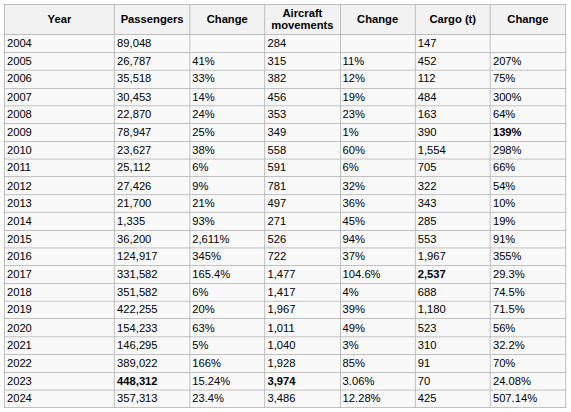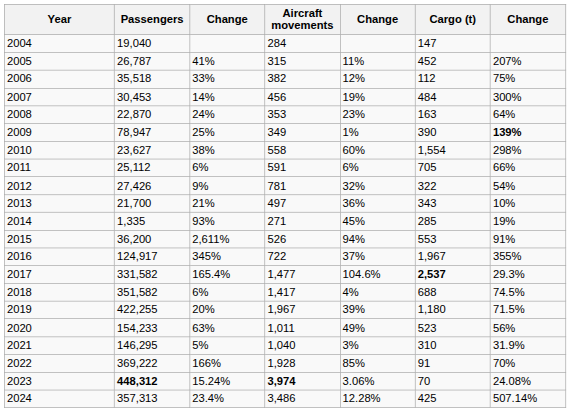 <table class="wikitable">
 <tr bgcolor=lightgrey>
 <th width="150">Year</th>
 <th width="100">Passengers</th>
 <th width="100">Change</th>
 <th width="100">Aircraft movements</th>
 <th width="100">Change</th>
 <th width="100">Cargo (t)</th>
 <th width="100">Change</th>
 </tr>
 <tr>
 <td>2004</td>
-<td>89,048</td>
+<td>19,040</td>
 <td></td>
 <td>284</td>
 <td></td>
 <td>147</td>
 <td></td>
 </tr>
 <tr>
 <td>2005</td>
 <td>26,787</td>
 <td> 41%</td>
 <td>315</td>
 <td> 11%</td>
 <td>452</td>
 <td> 207%</td>
 </tr>
 <tr>
 <td>2006</td>
 <td>35,518</td>
 <td> 33%</td>
 <td>382</td>
 <td> 12%</td>
 <td>112</td>
 <td> 75%</td>
 </tr>
 <tr>
 <td>2007</td>
 <td>30,453</td>
 <td> 14%</td>
 <td>456</td>
 <td> 19%</td>
 <td>484</td>
 <td> 300%</td>
 </tr>
 <tr>
 <td>2008</td>
 <td>22,870</td>
 <td> 24%</td>
 <td>353</td>
 <td> 23%</td>
 <td>163</td>
 <td> 64%</td>
 </tr>
 <tr>
 <td>2009</td>
 <td>78,947</td>
 <td> 25%</td>
 <td>349</td>
 <td> 1%</td>
 <td>390</td>
 <td><strong> 139%</strong></td>
 </tr>
 <tr>
 <td>2010</td>
 <td>23,627</td>
 <td> 38%</td>
 <td>558</td>
 <td> 60%</td>
 <td>1,554</td>
 <td> 298%</td>
 </tr>
 <tr>
 <td>2011</td>
 <td>25,112</td>
 <td> 6%</td>
 <td>591</td>
 <td> 6%</td>
 <td>705</td>
 <td> 66%</td>
 </tr>
 <tr>
 <td>2012</td>
 <td>27,426</td>
 <td> 9%</td>
 <td>781</td>
 <td> 32%</td>
 <td>322</td>
 <td> 54%</td>
 </tr>
 <tr>
 <td>2013</td>
 <td>21,700</td>
 <td> 21%</td>
 <td>497</td>
 <td> 36%</td>
 <td>343</td>
 <td> 10%</td>
 </tr>
 <tr>
 <td>2014</td>
 <td>1,335</td>
 <td> 93%</td>
 <td>271</td>
 <td> 45%</td>
 <td>285</td>
 <td> 19%</td>
 </tr>
 <tr>
 <td>2015</td>
 <td>36,200</td>
 <td> 2,611%</td>
 <td>526</td>
 <td> 94%</td>
 <td>553</td>
 <td> 91%</td>
 </tr>
 <tr>
 <td>2016</td>
 <td>124,917</td>
 <td> 345%</td>
 <td>722</td>
 <td> 37%</td>
 <td>1,967</td>
 <td> 355%</td>
 </tr>
 <tr>
 <td>2017</td>
 <td>331,582</td>
 <td> 165.4%</td>
 <td>1,477</td>
 <td> 104.6%</td>
 <td><strong>2,537</strong></td>
 <td> 29.3%</td>
 </tr>
 <tr>
 <td>2018</td>
 <td>351,582</td>
 <td> 6%</td>
 <td>1,417</td>
 <td> 4%</td>
 <td>688</td>
 <td> 74.5%</td>
 </tr>
 <tr>
 <td>2019</td>
 <td>422,255</td>
 <td> 20%</td>
 <td>1,967</td>
 <td> 39%</td>
 <td>1,180</td>
 <td> 71.5%</td>
 </tr>
 <tr>
 <td>2020</td>
 <td>154,233</td>
 <td> 63%</td>
 <td>1,011</td>
 <td> 49%</td>
 <td>523</td>
 <td> 56%</td>
 </tr>
 <tr>
 <td>2021</td>
 <td>146,295</td>
 <td> 5%</td>
 <td>1,040</td>
 <td> 3%</td>
 <td>310</td>
-<td> 32.2%</td>
+<td> 31.9%</td>
 </tr>
 <tr>
 <td>2022</td>
-<td>389,022</td>
+<td>369,222</td>
 <td> 166%</td>
 <td>1,928</td>
 <td> 85%</td>
 <td>91</td>
 <td> 70%</td>
 </tr>
 <tr>
 <td>2023</td>
 <td><strong>448,312</strong></td>
 <td> 15.24%</td>
 <td><strong>3,974</strong></td>
 <td> 3.06%</td>
 <td>70</td>
 <td> 24.08%</td>
 </tr>
 <tr>
 <td>2024</td>
 <td>357,313</td>
 <td> 23.4%</td>
 <td>3,486</td>
 <td> 12.28%</td>
 <td>425</td>
 <td> 507.14%</td>
 </tr>
 </table>
